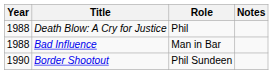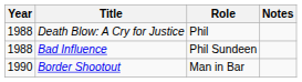 <table class="wikitable sortable">
 <tr>
 <th>Year</th>
 <th>Title</th>
 <th>Role</th>
 <th>Notes</th>
 </tr>
 <tr>
 <td>1988</td>
 <td><em>Death Blow: A Cry for Justice</em></td>
 <td>Phil</td>
 <td></td>
 </tr>
 <tr>
 <td>1988</td>
 <td><a href='#'><em>Bad Influence</em></a></td>
-<td>Man in Bar</td>
+<td>Phil Sundeen</td>
 <td></td>
 </tr>
 <tr>
 <td>1990</td>
 <td><em><a href='#'>Border Shootout</a></em></td>
-<td>Phil Sundeen</td>
+<td>Man in Bar</td>
 <td></td>
 </tr>
 </table>
